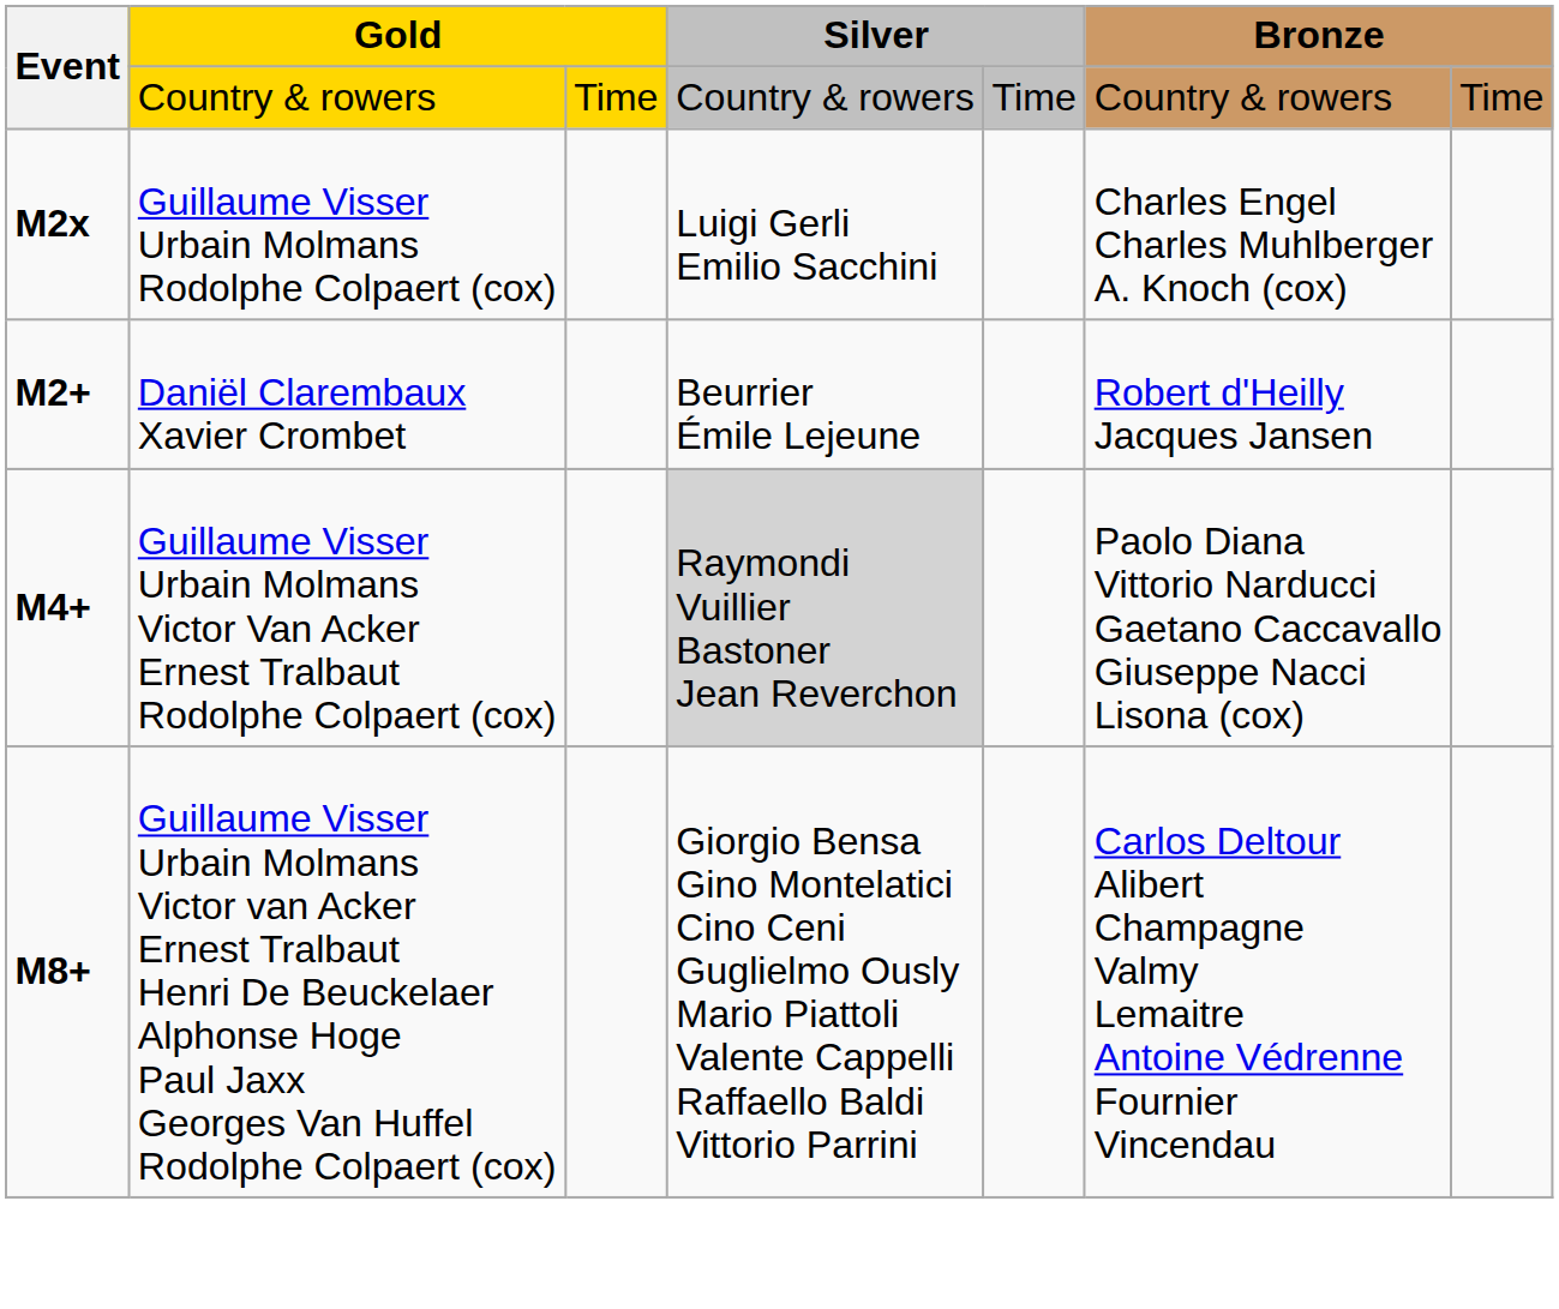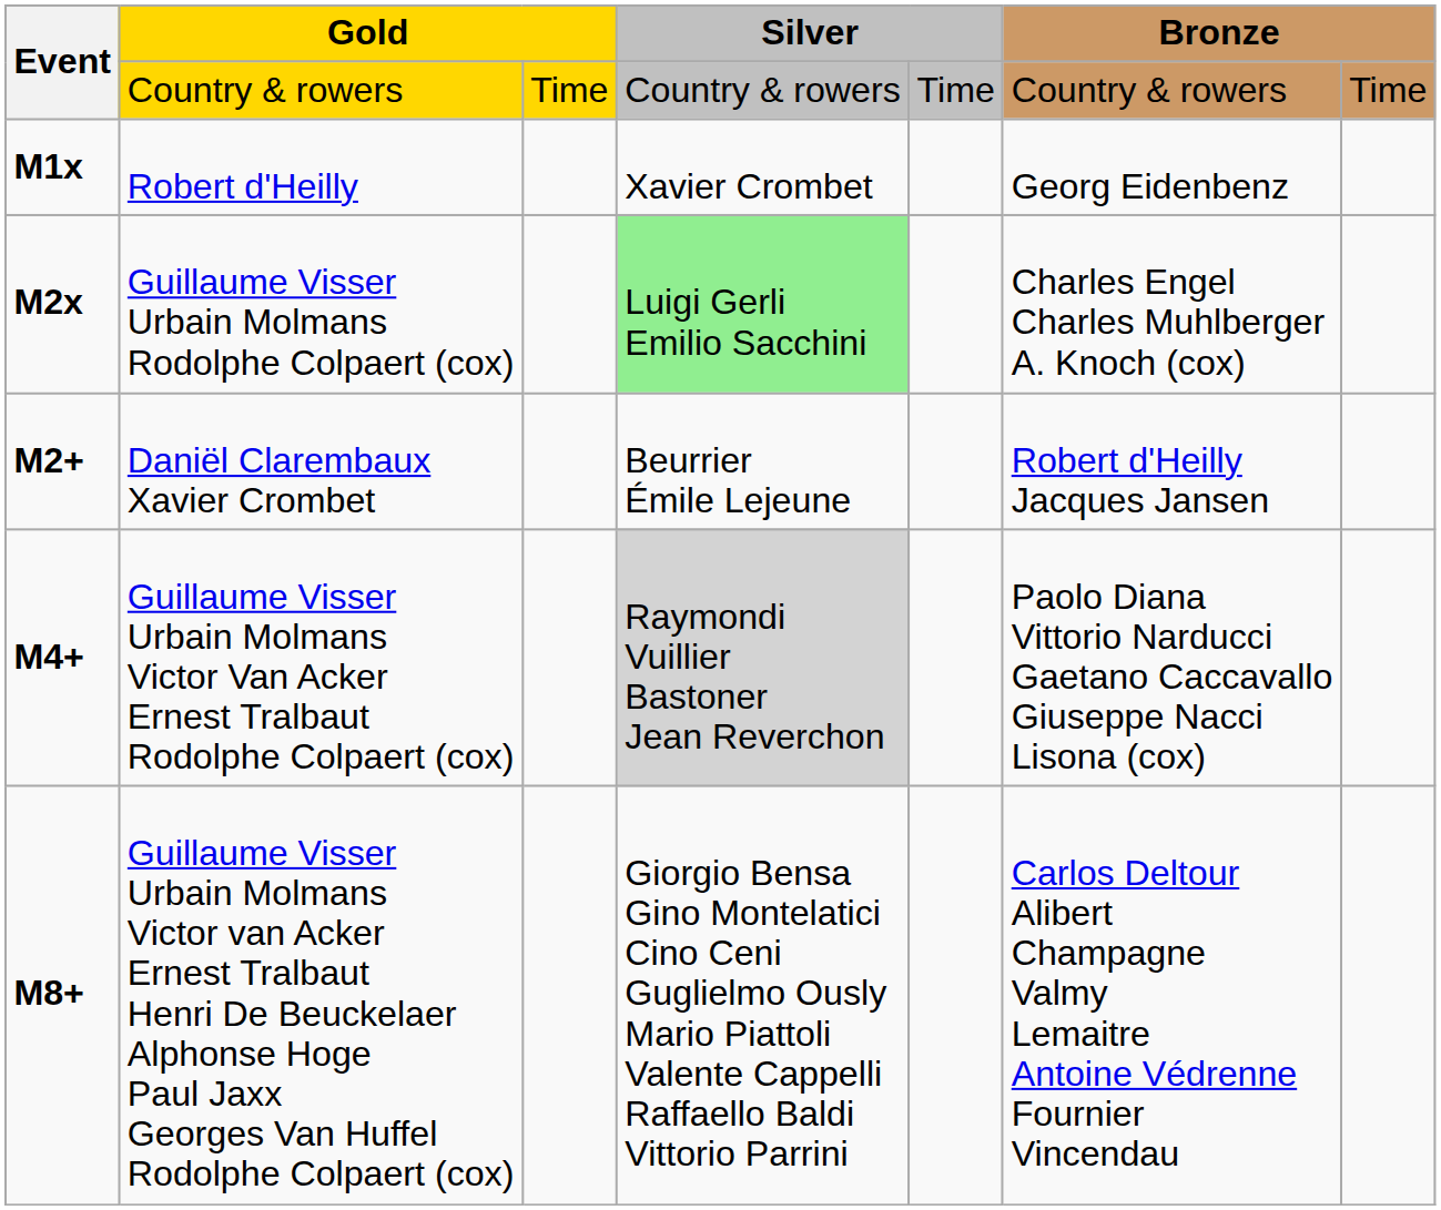 <table class="wikitable">
 <tr>
 <th rowspan="2">Event</th>
 <th colspan="2" style="background:gold;">Gold</th>
 <th colspan="2" style="background:silver;">Silver</th>
 <th colspan="2" style="background:#c96;">Bronze</th>
 </tr>
 <tr>
 <td style="background:gold;">Country & rowers</td>
 <td style="background:gold;">Time</td>
 <td style="background:silver;">Country & rowers</td>
 <td style="background:silver;">Time</td>
 <td style="background:#c96;">Country & rowers</td>
 <td style="background:#c96;">Time</td>
 </tr>
 <tr>
+<td><strong>M1x</strong></td>
+<td> <br> <a href='#'>Robert d'Heilly</a></td>
+<td></td>
+<td> <br> Xavier Crombet</td>
+<td></td>
+<td> <br> Georg Eidenbenz</td>
+<td></td>
+</tr>
+<tr>
 <td><strong>M2x</strong></td>
 <td> <br> <a href='#'>Guillaume Visser</a> <br> Urbain Molmans <br> Rodolphe Colpaert (cox)</td>
 <td></td>
-<td> <br> Luigi Gerli <br> Emilio Sacchini</td>
+<td style="background: lightgreen;"> <br> Luigi Gerli <br> Emilio Sacchini</td>
 <td></td>
 <td> <br> Charles Engel <br> Charles Muhlberger <br> A. Knoch (cox)</td>
 <td></td>
 </tr>
 <tr>
 <td><strong>M2+</strong></td>
 <td> <br> <a href='#'>Daniël Clarembaux</a> <br> Xavier Crombet</td>
 <td></td>
 <td> <br> Beurrier <br> Émile Lejeune</td>
 <td></td>
 <td> <br> <a href='#'>Robert d'Heilly</a> <br> Jacques Jansen</td>
 <td></td>
 </tr>
 <tr>
 <td><strong>M4+</strong></td>
 <td> <br> <a href='#'>Guillaume Visser</a> <br> Urbain Molmans <br> Victor Van Acker <br> Ernest Tralbaut <br> Rodolphe Colpaert (cox)</td>
 <td></td>
 <td style="background: lightgrey;"> <br> Raymondi <br> Vuillier <br> Bastoner <br> Jean Reverchon</td>
 <td></td>
 <td> <br> Paolo Diana <br> Vittorio Narducci <br> Gaetano Caccavallo <br> Giuseppe Nacci <br> Lisona (cox)</td>
 <td></td>
 </tr>
 <tr>
 <td><strong>M8+</strong></td>
 <td> <br> <a href='#'>Guillaume Visser</a> <br> Urbain Molmans <br> Victor van Acker <br> Ernest Tralbaut <br> Henri De Beuckelaer <br> Alphonse Hoge <br> Paul Jaxx <br> Georges Van Huffel <br> Rodolphe Colpaert (cox)</td>
 <td></td>
 <td> <br> Giorgio Bensa <br> Gino Montelatici <br> Cino Ceni <br> Guglielmo Ously <br> Mario Piattoli <br> Valente Cappelli <br> Raffaello Baldi <br> Vittorio Parrini</td>
 <td></td>
 <td> <br> <a href='#'>Carlos Deltour</a> <br> Alibert <br> Champagne <br> Valmy <br> Lemaitre <br> <a href='#'>Antoine Védrenne</a> <br> Fournier <br> Vincendau</td>
 <td></td>
 </tr>
 </table>
